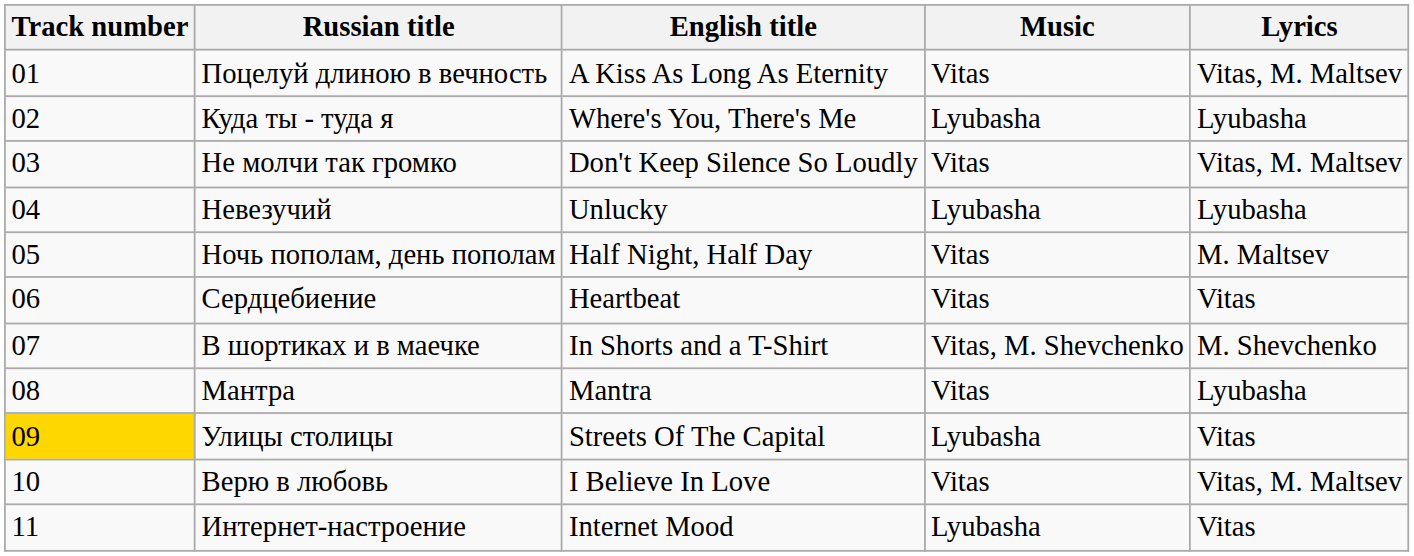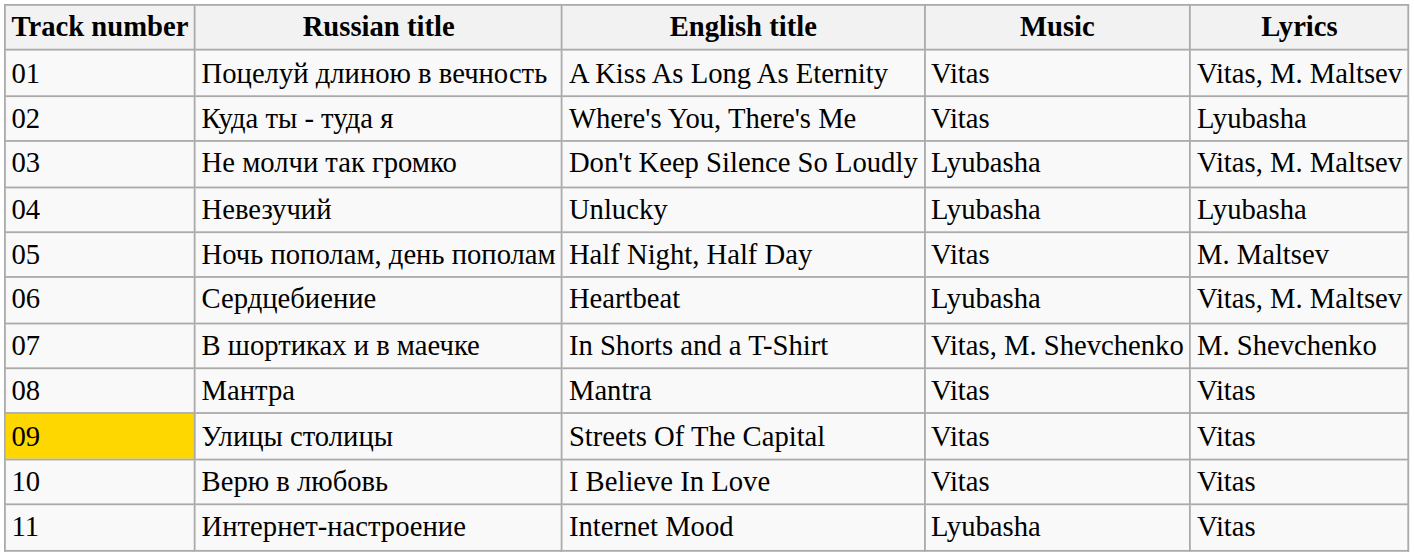 <table class="wikitable">
 <tr>
 <th>Track number</th>
 <th>Russian title </th>
 <th>English title </th>
 <th>Music </th>
 <th>Lyrics </th>
 </tr>
 <tr>
 <td>01</td>
 <td>Поцелуй длиною в вечность</td>
 <td>A Kiss As Long As Eternity</td>
 <td>Vitas</td>
 <td>Vitas, M. Maltsev</td>
 </tr>
 <tr>
 <td>02</td>
 <td>Куда ты - туда я</td>
 <td>Where's You, There's Me</td>
-<td>Lyubasha</td>
+<td>Vitas</td>
 <td>Lyubasha</td>
 </tr>
 <tr>
 <td>03</td>
 <td>Не молчи так громко</td>
 <td>Don't Keep Silence So Loudly</td>
-<td>Vitas</td>
+<td>Lyubasha</td>
 <td>Vitas, M. Maltsev</td>
 </tr>
 <tr>
 <td>04</td>
 <td>Невезучий</td>
 <td>Unlucky</td>
 <td>Lyubasha</td>
 <td>Lyubasha</td>
 </tr>
 <tr>
 <td>05</td>
 <td>Ночь пополам, день пополам</td>
 <td>Half Night, Half Day</td>
 <td>Vitas</td>
 <td>M. Maltsev</td>
 </tr>
 <tr>
 <td>06</td>
 <td>Сердцебиение</td>
 <td>Heartbeat</td>
-<td>Vitas</td>
-<td>Vitas</td>
+<td>Lyubasha</td>
+<td>Vitas, M. Maltsev</td>
 </tr>
 <tr>
 <td>07</td>
 <td>В шортиках и в маечке</td>
 <td>In Shorts and a T-Shirt</td>
 <td>Vitas, M. Shevchenko</td>
 <td>M. Shevchenko</td>
 </tr>
 <tr>
 <td>08</td>
 <td>Мантра</td>
 <td>Mantra</td>
 <td>Vitas</td>
-<td>Lyubasha</td>
+<td>Vitas</td>
 </tr>
 <tr>
 <td style="background: gold;">09</td>
 <td>Улицы столицы</td>
 <td>Streets Of The Capital</td>
-<td>Lyubasha</td>
+<td>Vitas</td>
 <td>Vitas</td>
 </tr>
 <tr>
 <td>10</td>
 <td>Верю в любовь</td>
 <td>I Believe In Love</td>
 <td>Vitas</td>
-<td>Vitas, M. Maltsev</td>
+<td>Vitas</td>
 </tr>
 <tr>
 <td>11</td>
 <td>Интернет-настроение</td>
 <td>Internet Mood</td>
 <td>Lyubasha</td>
 <td>Vitas</td>
 </tr>
 </table>
